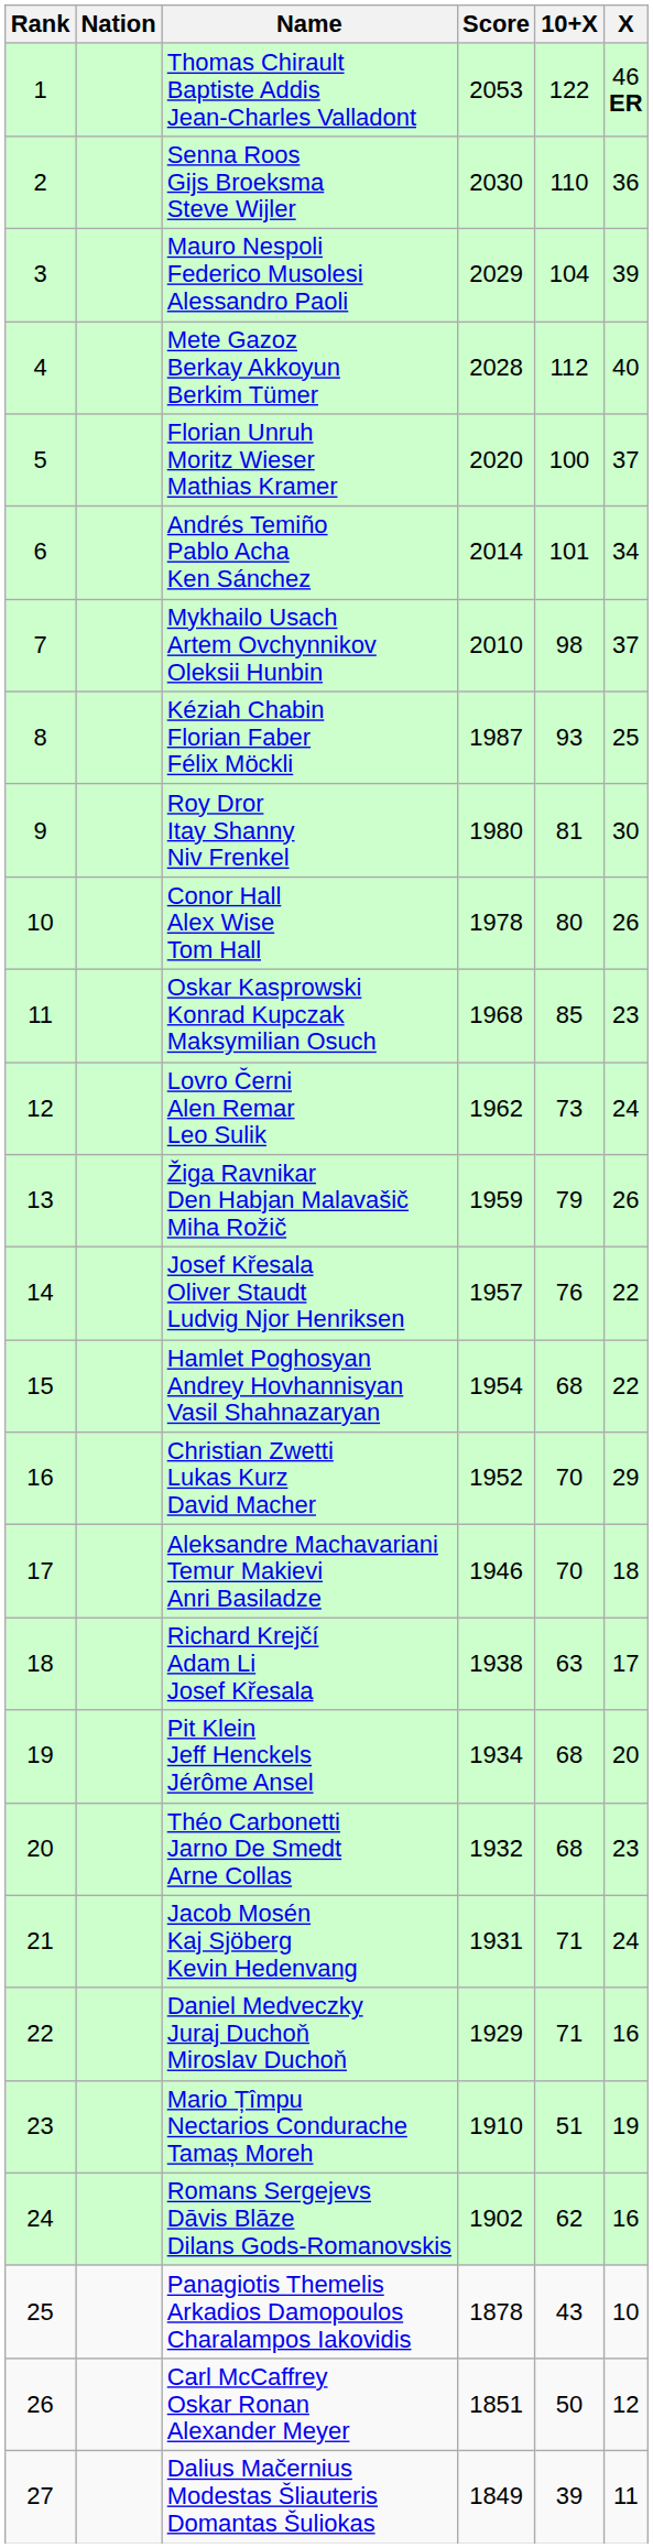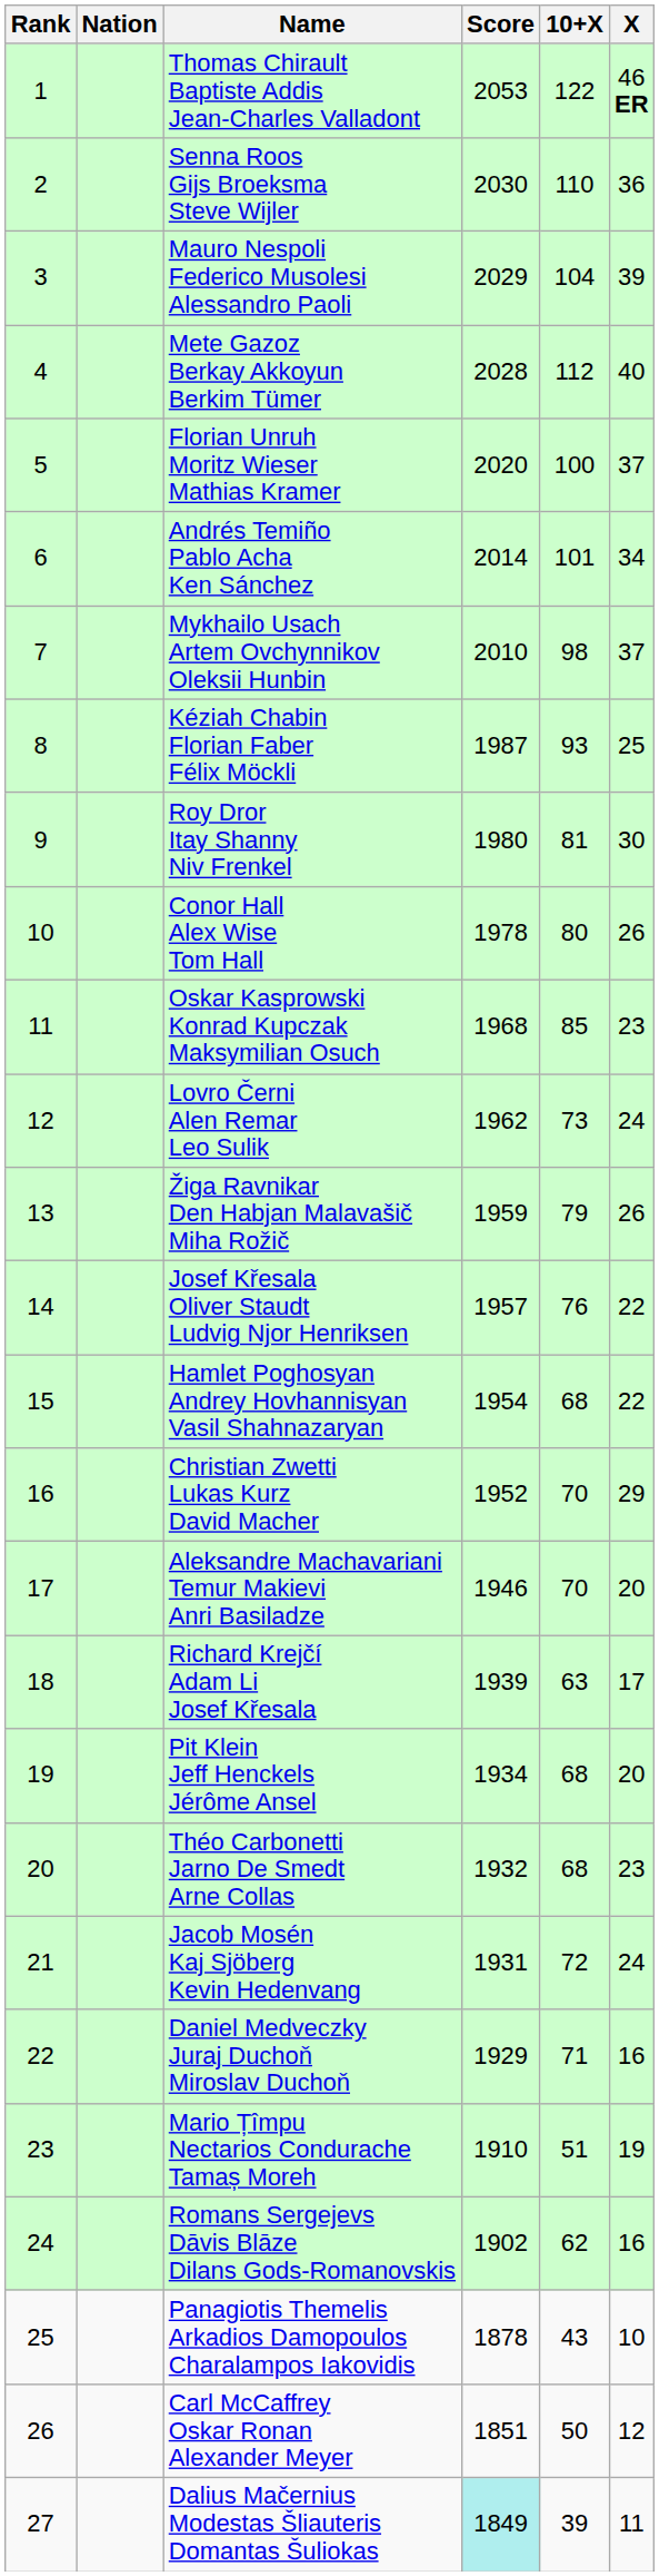 <table class="wikitable sortable" style="text-align:center">
 <tr>
 <th>Rank</th>
 <th>Nation</th>
 <th>Name</th>
 <th>Score</th>
 <th>10+X</th>
 <th>X</th>
 </tr>
 <tr bgcolor=#ccffcc>
 <td>1</td>
 <td align=left></td>
 <td align=left><a href='#'>Thomas Chirault</a><br><a href='#'>Baptiste Addis</a><br> <a href='#'>Jean-Charles Valladont</a></td>
 <td>2053</td>
 <td>122</td>
 <td>46<br> <strong>ER</strong></td>
 </tr>
 <tr bgcolor=#ccffcc>
 <td>2</td>
 <td align=left></td>
 <td align=left><a href='#'>Senna Roos</a><br><a href='#'>Gijs Broeksma</a><br><a href='#'>Steve Wijler</a></td>
 <td>2030</td>
 <td>110</td>
 <td>36</td>
 </tr>
 <tr bgcolor=#ccffcc>
 <td>3</td>
 <td align=left></td>
 <td align=left><a href='#'>Mauro Nespoli</a><br><a href='#'>Federico Musolesi</a><br><a href='#'>Alessandro Paoli</a></td>
 <td>2029</td>
 <td>104</td>
 <td>39</td>
 </tr>
 <tr bgcolor=#ccffcc>
 <td>4</td>
 <td align=left></td>
 <td align=left><a href='#'>Mete Gazoz</a><br><a href='#'>Berkay Akkoyun</a><br><a href='#'>Berkim Tümer</a></td>
 <td>2028</td>
 <td>112</td>
 <td>40</td>
 </tr>
 <tr bgcolor=#ccffcc>
 <td>5</td>
 <td align=left></td>
 <td align=left><a href='#'>Florian Unruh</a><br><a href='#'>Moritz Wieser</a><br><a href='#'>Mathias Kramer</a></td>
 <td>2020</td>
 <td>100</td>
 <td>37</td>
 </tr>
 <tr bgcolor=#ccffcc>
 <td>6</td>
 <td align=left></td>
 <td align=left><a href='#'>Andrés Temiño</a><br><a href='#'>Pablo Acha</a><br><a href='#'>Ken Sánchez</a></td>
 <td>2014</td>
 <td>101</td>
 <td>34</td>
 </tr>
 <tr bgcolor=#ccffcc>
 <td>7</td>
 <td align=left></td>
 <td align=left><a href='#'>Mykhailo Usach</a><br><a href='#'>Artem Ovchynnikov</a><br><a href='#'>Oleksii Hunbin</a></td>
 <td>2010</td>
 <td>98</td>
 <td>37</td>
 </tr>
 <tr bgcolor=#ccffcc>
 <td>8</td>
 <td align=left></td>
 <td align=left><a href='#'>Kéziah Chabin</a><br><a href='#'>Florian Faber</a><br><a href='#'>Félix Möckli</a></td>
 <td>1987</td>
 <td>93</td>
 <td>25</td>
 </tr>
 <tr bgcolor=#ccffcc>
 <td>9</td>
 <td align=left></td>
 <td align=left><a href='#'>Roy Dror</a><br><a href='#'>Itay Shanny</a><br><a href='#'>Niv Frenkel</a></td>
 <td>1980</td>
 <td>81</td>
 <td>30</td>
 </tr>
 <tr bgcolor=#ccffcc>
 <td>10</td>
 <td align=left></td>
 <td align=left><a href='#'>Conor Hall</a><br><a href='#'>Alex Wise</a><br><a href='#'>Tom Hall</a></td>
 <td>1978</td>
 <td>80</td>
 <td>26</td>
 </tr>
 <tr bgcolor=#ccffcc>
 <td>11</td>
 <td align=left></td>
 <td align=left><a href='#'>Oskar Kasprowski</a><br><a href='#'>Konrad Kupczak</a><br><a href='#'>Maksymilian Osuch</a></td>
 <td>1968</td>
 <td>85</td>
 <td>23</td>
 </tr>
 <tr bgcolor=#ccffcc>
 <td>12</td>
 <td align=left></td>
 <td align=left><a href='#'>Lovro Černi</a><br><a href='#'>Alen Remar</a><br><a href='#'>Leo Sulik</a></td>
 <td>1962</td>
 <td>73</td>
 <td>24</td>
 </tr>
 <tr bgcolor=#ccffcc>
 <td>13</td>
 <td align=left></td>
 <td align=left><a href='#'>Žiga Ravnikar</a><br><a href='#'>Den Habjan Malavašič</a><br><a href='#'>Miha Rožič</a></td>
 <td>1959</td>
 <td>79</td>
 <td>26</td>
 </tr>
 <tr bgcolor=#ccffcc>
 <td>14</td>
 <td align=left></td>
 <td align=left><a href='#'>Josef Křesala</a><br><a href='#'>Oliver Staudt</a><br><a href='#'>Ludvig Njor Henriksen</a></td>
 <td>1957</td>
 <td>76</td>
 <td>22</td>
 </tr>
 <tr bgcolor=#ccffcc>
 <td>15</td>
 <td align=left></td>
 <td align=left><a href='#'>Hamlet Poghosyan</a><br><a href='#'>Andrey Hovhannisyan</a><br><a href='#'>Vasil Shahnazaryan</a></td>
 <td>1954</td>
 <td>68</td>
 <td>22</td>
 </tr>
 <tr bgcolor=#ccffcc>
 <td>16</td>
 <td align=left></td>
 <td align=left><a href='#'>Christian Zwetti</a><br><a href='#'>Lukas Kurz</a><br><a href='#'>David Macher</a></td>
 <td>1952</td>
 <td>70</td>
 <td>29</td>
 </tr>
 <tr bgcolor=#ccffcc>
 <td>17</td>
 <td align=left></td>
 <td align=left><a href='#'>Aleksandre Machavariani</a><br><a href='#'>Temur Makievi</a><br><a href='#'>Anri Basiladze</a></td>
 <td>1946</td>
 <td>70</td>
-<td>18</td>
+<td>20</td>
 </tr>
 <tr bgcolor=#ccffcc>
 <td>18</td>
 <td align=left></td>
 <td align=left><a href='#'>Richard Krejčí</a><br><a href='#'>Adam Li</a><br><a href='#'>Josef Křesala</a></td>
-<td>1938</td>
+<td>1939</td>
 <td>63</td>
 <td>17</td>
 </tr>
 <tr bgcolor=#ccffcc>
 <td>19</td>
 <td align=left></td>
 <td align=left><a href='#'>Pit Klein</a><br><a href='#'>Jeff Henckels</a><br><a href='#'>Jérôme Ansel</a></td>
 <td>1934</td>
 <td>68</td>
 <td>20</td>
 </tr>
 <tr bgcolor=#ccffcc>
 <td>20</td>
 <td align=left></td>
 <td align=left><a href='#'>Théo Carbonetti</a><br><a href='#'>Jarno De Smedt</a><br><a href='#'>Arne Collas</a></td>
 <td>1932</td>
 <td>68</td>
 <td>23</td>
 </tr>
 <tr bgcolor=#ccffcc>
 <td>21</td>
 <td align=left></td>
 <td align=left><a href='#'>Jacob Mosén</a><br><a href='#'>Kaj Sjöberg</a><br><a href='#'>Kevin Hedenvang</a></td>
 <td>1931</td>
-<td>71</td>
+<td>72</td>
 <td>24</td>
 </tr>
 <tr bgcolor=#ccffcc>
 <td>22</td>
 <td align=left></td>
 <td align=left><a href='#'>Daniel Medveczky</a><br><a href='#'>Juraj Duchoň</a><br><a href='#'>Miroslav Duchoň</a></td>
 <td>1929</td>
 <td>71</td>
 <td>16</td>
 </tr>
 <tr bgcolor=#ccffcc>
 <td>23</td>
 <td align=left></td>
 <td align=left><a href='#'>Mario Țîmpu</a><br><a href='#'>Nectarios Condurache</a><br><a href='#'>Tamaș Moreh</a></td>
 <td>1910</td>
 <td>51</td>
 <td>19</td>
 </tr>
 <tr bgcolor=#ccffcc>
 <td>24</td>
 <td align=left></td>
 <td align=left><a href='#'>Romans Sergejevs</a><br><a href='#'>Dāvis Blāze</a><br><a href='#'>Dilans Gods-Romanovskis</a></td>
 <td>1902</td>
 <td>62</td>
 <td>16</td>
 </tr>
 <tr>
 <td>25</td>
 <td align=left></td>
 <td align=left><a href='#'>Panagiotis Themelis</a><br><a href='#'>Arkadios Damopoulos</a><br><a href='#'>Charalampos Iakovidis</a></td>
 <td>1878</td>
 <td>43</td>
 <td>10</td>
 </tr>
 <tr>
 <td>26</td>
 <td align=left></td>
 <td align=left><a href='#'>Carl McCaffrey</a><br><a href='#'>Oskar Ronan</a><br><a href='#'>Alexander Meyer</a></td>
 <td>1851</td>
 <td>50</td>
 <td>12</td>
 </tr>
 <tr>
 <td>27</td>
 <td align=left></td>
 <td align=left><a href='#'>Dalius Mačernius</a><br><a href='#'>Modestas Šliauteris</a><br><a href='#'>Domantas Šuliokas</a></td>
-<td>1849</td>
+<td style="background: paleturquoise;">1849</td>
 <td>39</td>
 <td>11</td>
 </tr>
 </table>
